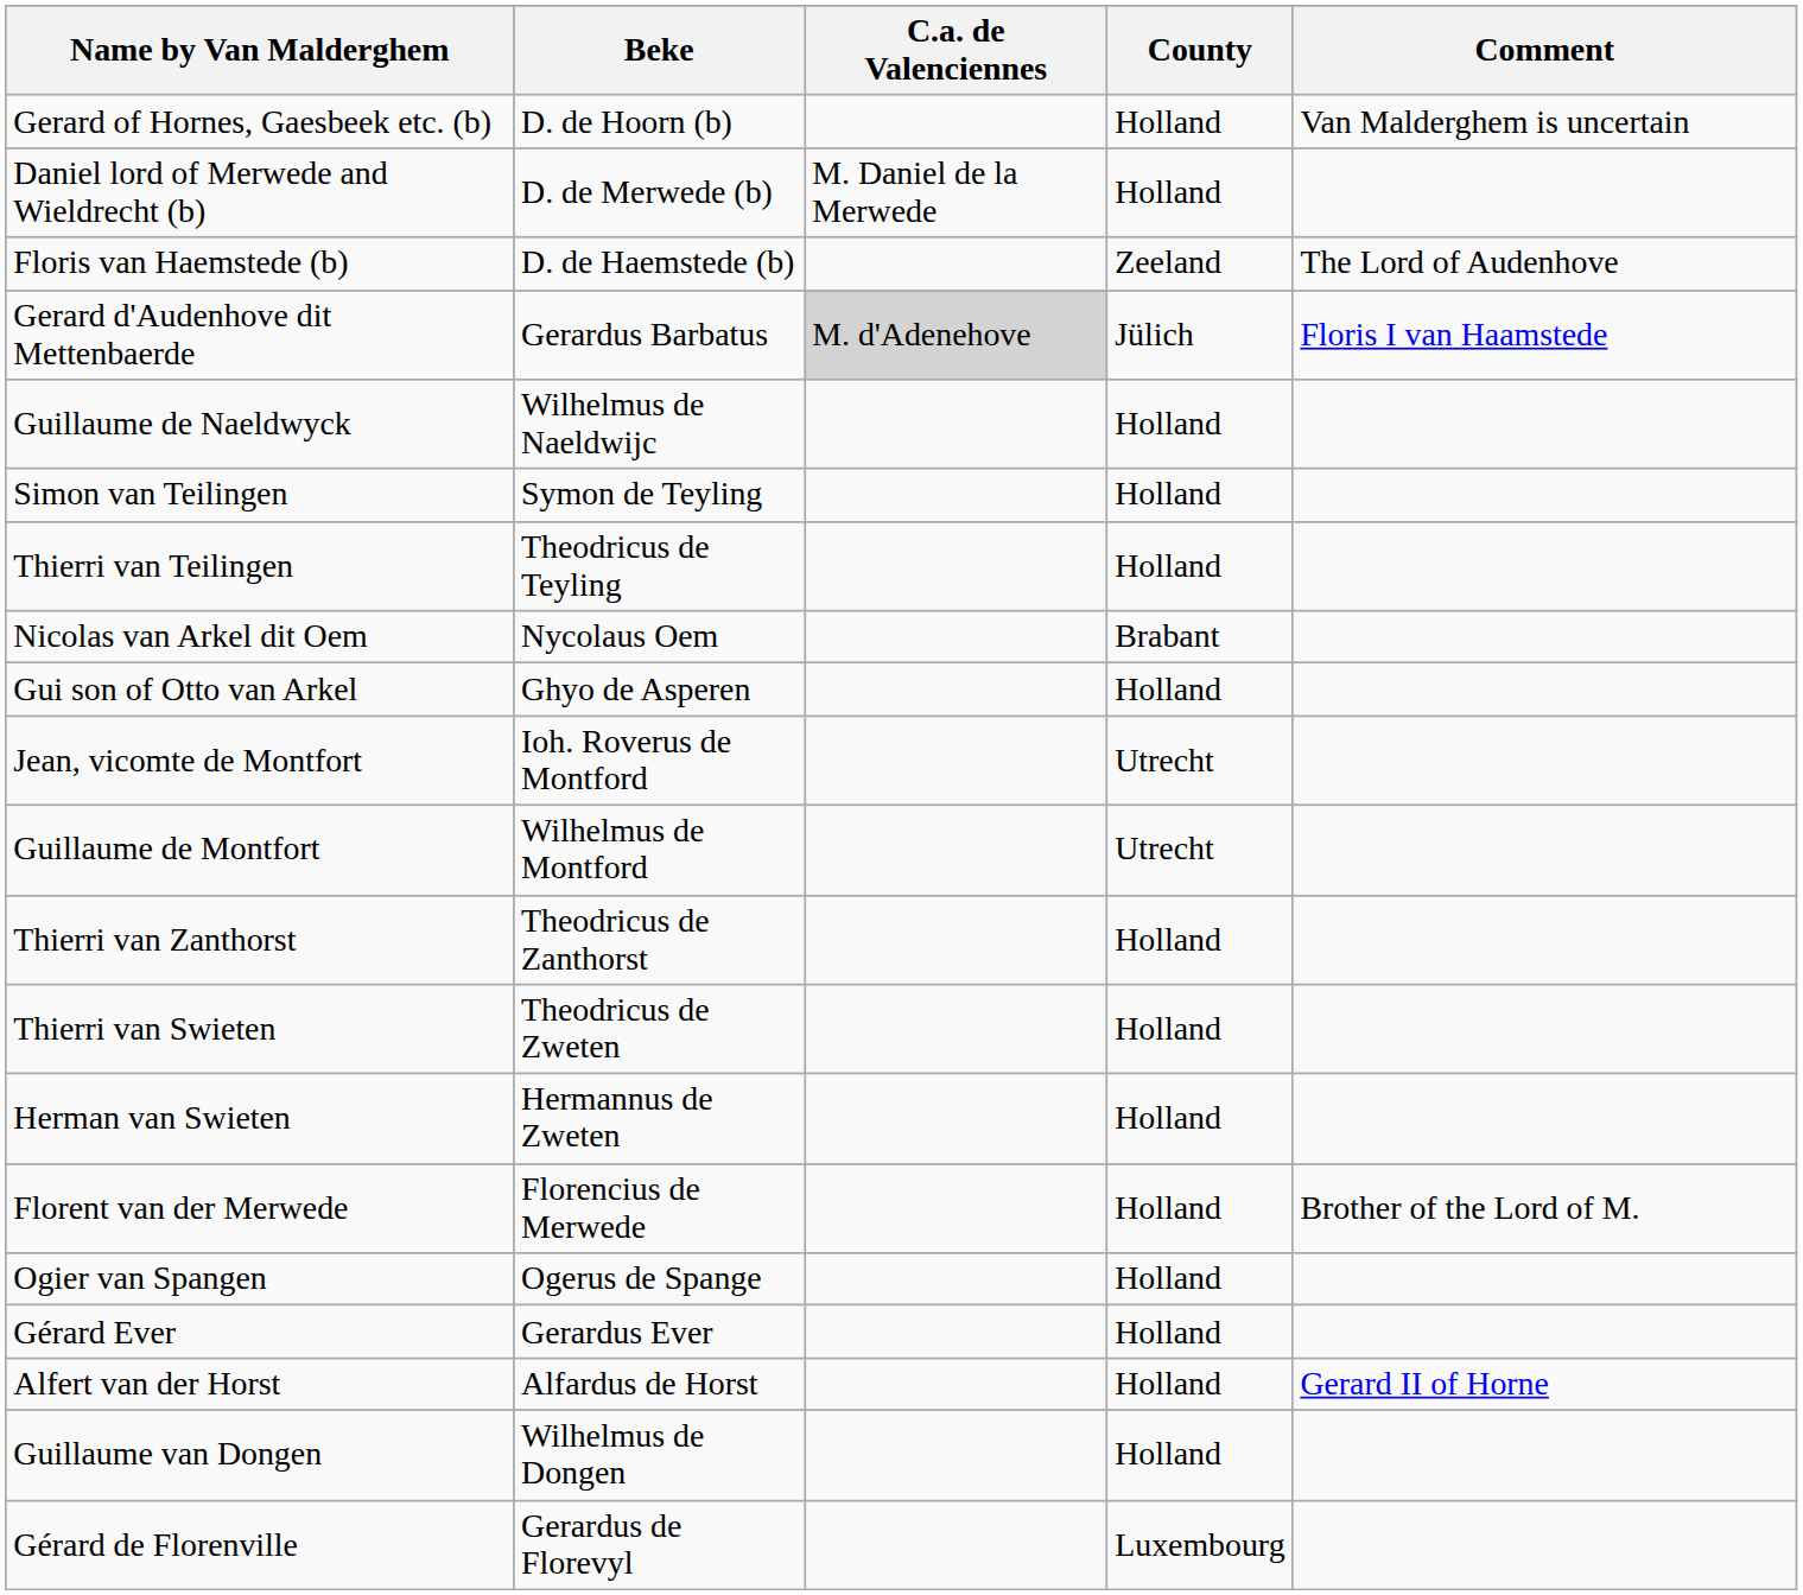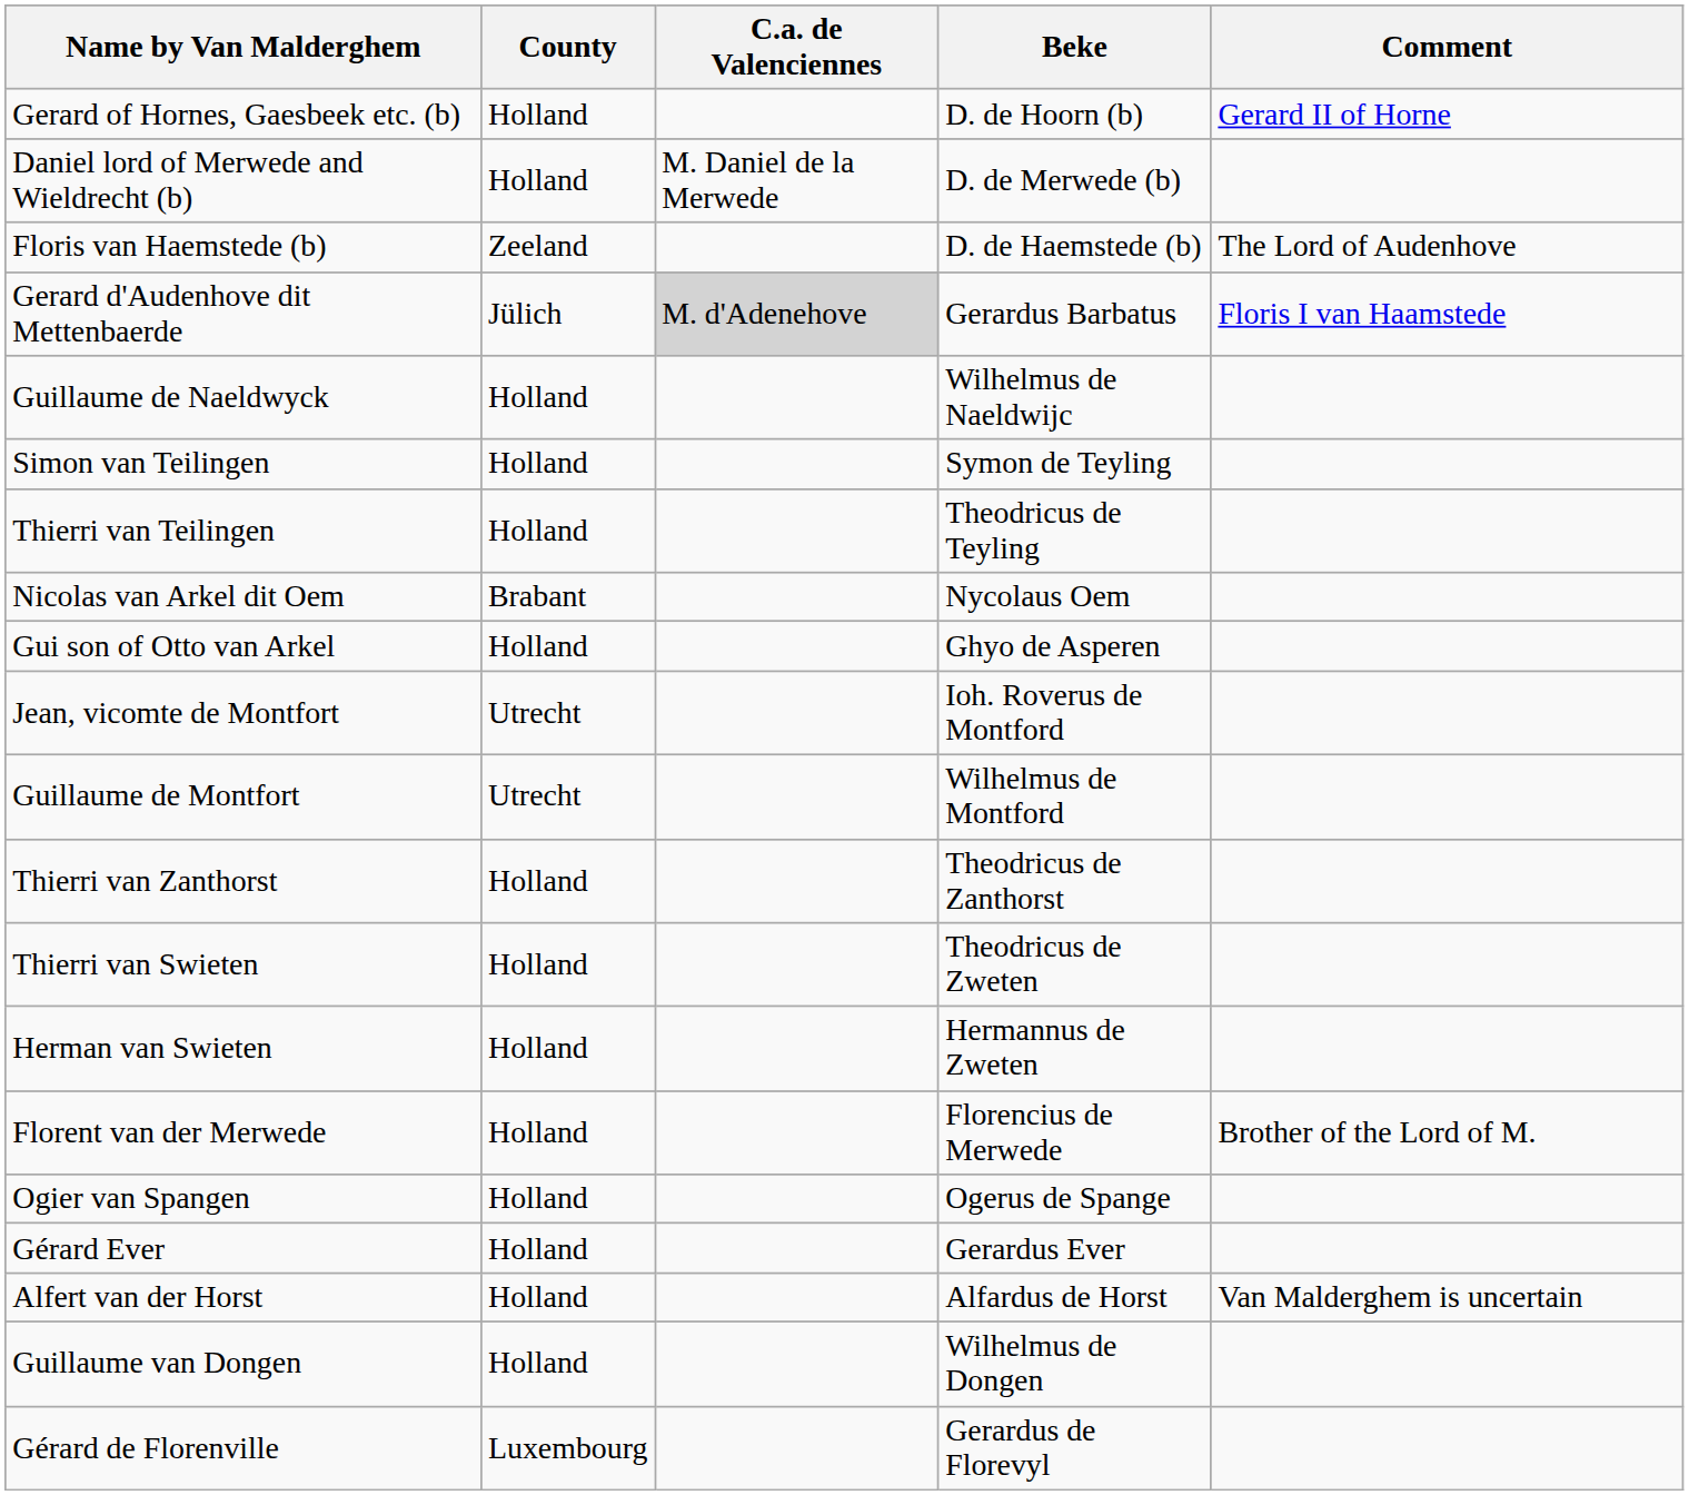 <table class="wikitable">
 <tr>
 <th width="300">Name by Van Malderghem</th>
+<th width="70">County</th>
+<th width="160">C.a. de Valenciennes</th>
 <th width="158">Beke</th>
-<th width="160">C.a. de Valenciennes</th>
-<th width="70">County</th>
 <th width="300">Comment</th>
 </tr>
 <tr>
 <td>Gerard of Hornes, Gaesbeek etc. (b)</td>
+<td>Holland</td>
+<td></td>
 <td>D. de Hoorn (b)</td>
-<td></td>
-<td>Holland</td>
-<td>Van Malderghem is uncertain</td>
+<td><a href='#'>Gerard II of Horne</a></td>
 </tr>
 <tr>
 <td>Daniel lord of Merwede and Wieldrecht (b)</td>
+<td>Holland</td>
+<td>M. Daniel de la Merwede</td>
 <td>D. de Merwede (b)</td>
-<td>M. Daniel de la Merwede</td>
-<td>Holland</td>
 <td></td>
 </tr>
 <tr>
 <td>Floris van Haemstede (b)</td>
+<td>Zeeland</td>
+<td></td>
 <td>D. de Haemstede (b)</td>
-<td></td>
-<td>Zeeland</td>
 <td>The Lord of Audenhove</td>
 </tr>
 <tr>
 <td>Gerard d'Audenhove dit Mettenbaerde</td>
+<td>Jülich</td>
+<td style="background: lightgrey;">M. d'Adenehove</td>
 <td>Gerardus Barbatus</td>
-<td style="background: lightgrey;">M. d'Adenehove</td>
-<td>Jülich</td>
 <td><a href='#'>Floris I van Haamstede</a></td>
 </tr>
 <tr>
 <td>Guillaume de Naeldwyck</td>
+<td>Holland</td>
+<td></td>
 <td>Wilhelmus de Naeldwijc</td>
-<td></td>
-<td>Holland</td>
 <td></td>
 </tr>
 <tr>
 <td>Simon van Teilingen</td>
+<td>Holland</td>
+<td></td>
 <td>Symon de Teyling</td>
-<td></td>
-<td>Holland</td>
 <td></td>
 </tr>
 <tr>
 <td>Thierri van Teilingen</td>
+<td>Holland</td>
+<td></td>
 <td>Theodricus de Teyling</td>
-<td></td>
-<td>Holland</td>
 <td></td>
 </tr>
 <tr>
 <td>Nicolas van Arkel dit Oem</td>
+<td>Brabant</td>
+<td></td>
 <td>Nycolaus Oem</td>
-<td></td>
-<td>Brabant</td>
 <td></td>
 </tr>
 <tr>
 <td>Gui son of Otto van Arkel</td>
+<td>Holland</td>
+<td></td>
 <td>Ghyo de Asperen</td>
-<td></td>
-<td>Holland</td>
 <td></td>
 </tr>
 <tr>
 <td>Jean, vicomte de Montfort</td>
+<td>Utrecht</td>
+<td></td>
 <td>Ioh. Roverus de Montford</td>
-<td></td>
-<td>Utrecht</td>
 <td></td>
 </tr>
 <tr>
 <td>Guillaume de Montfort</td>
+<td>Utrecht</td>
+<td></td>
 <td>Wilhelmus de Montford</td>
-<td></td>
-<td>Utrecht</td>
 <td></td>
 </tr>
 <tr>
 <td>Thierri van Zanthorst</td>
+<td>Holland</td>
+<td></td>
 <td>Theodricus de Zanthorst</td>
-<td></td>
-<td>Holland</td>
 <td></td>
 </tr>
 <tr>
 <td>Thierri van Swieten</td>
+<td>Holland</td>
+<td></td>
 <td>Theodricus de Zweten</td>
-<td></td>
-<td>Holland</td>
 <td></td>
 </tr>
 <tr>
 <td>Herman van Swieten</td>
+<td>Holland</td>
+<td></td>
 <td>Hermannus de Zweten</td>
-<td></td>
-<td>Holland</td>
 <td></td>
 </tr>
 <tr>
 <td>Florent van der Merwede</td>
+<td>Holland</td>
+<td></td>
 <td>Florencius de Merwede</td>
-<td></td>
-<td>Holland</td>
 <td>Brother of the Lord of M.</td>
 </tr>
 <tr>
 <td>Ogier van Spangen</td>
+<td>Holland</td>
+<td></td>
 <td>Ogerus de Spange</td>
-<td></td>
-<td>Holland</td>
 <td></td>
 </tr>
 <tr>
 <td>Gérard Ever</td>
+<td>Holland</td>
+<td></td>
 <td>Gerardus Ever</td>
-<td></td>
-<td>Holland</td>
 <td></td>
 </tr>
 <tr>
 <td>Alfert van der Horst</td>
+<td>Holland</td>
+<td></td>
 <td>Alfardus de Horst</td>
-<td></td>
-<td>Holland</td>
-<td><a href='#'>Gerard II of Horne</a></td>
+<td>Van Malderghem is uncertain</td>
 </tr>
 <tr>
 <td>Guillaume van Dongen</td>
+<td>Holland</td>
+<td></td>
 <td>Wilhelmus de Dongen</td>
-<td></td>
-<td>Holland</td>
 <td></td>
 </tr>
 <tr>
 <td>Gérard de Florenville</td>
+<td>Luxembourg</td>
+<td></td>
 <td>Gerardus de Florevyl</td>
-<td></td>
-<td>Luxembourg</td>
 <td></td>
 </tr>
 </table>
